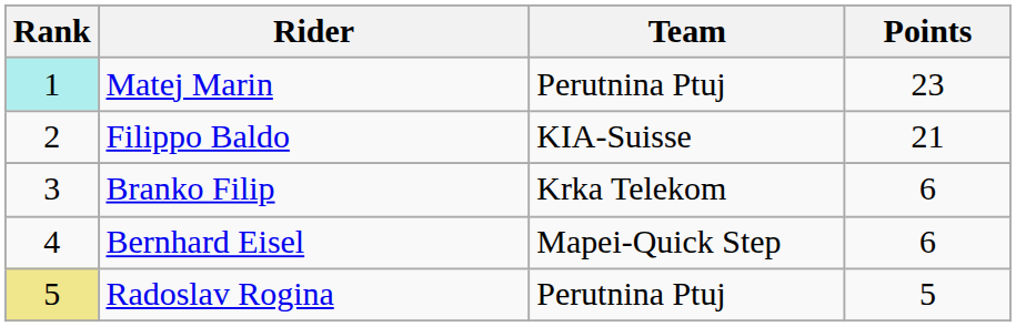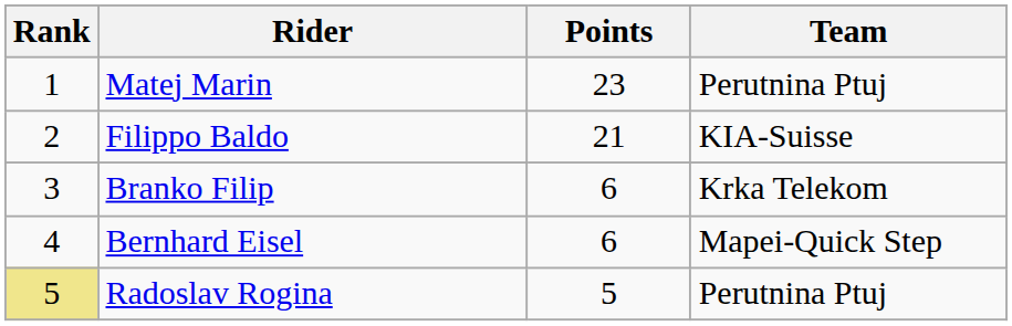 <table class="wikitable">
 <tr>
 <th>Rank</th>
 <th>Rider</th>
+<th>Points</th>
 <th>Team</th>
-<th>Points</th>
 </tr>
 <tr>
-<td align=center style="background: paleturquoise;">1</td>
+<td align=center>1</td>
 <td width=200> <a href='#'>Matej Marin</a> </td>
+<td width=72 align=center>23</td>
 <td width=145>Perutnina Ptuj</td>
-<td width=72 align=center>23</td>
 </tr>
 <tr>
 <td align=center>2</td>
 <td> <a href='#'>Filippo Baldo</a> </td>
+<td align=center>21</td>
 <td>KIA-Suisse</td>
-<td align=center>21</td>
 </tr>
 <tr>
 <td align=center>3</td>
 <td> <a href='#'>Branko Filip</a></td>
+<td align=center>6</td>
 <td>Krka Telekom</td>
-<td align=center>6</td>
 </tr>
 <tr>
 <td align=center>4</td>
 <td> <a href='#'>Bernhard Eisel</a></td>
+<td align=center>6</td>
 <td>Mapei-Quick Step</td>
-<td align=center>6</td>
 </tr>
 <tr>
 <td align=center style="background: khaki;">5</td>
 <td> <a href='#'>Radoslav Rogina</a></td>
+<td align=center>5</td>
 <td>Perutnina Ptuj</td>
-<td align=center>5</td>
 </tr>
 </table>
